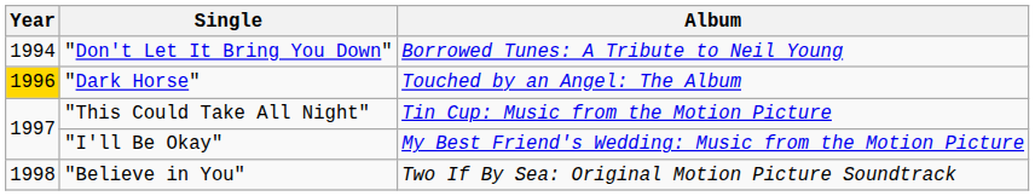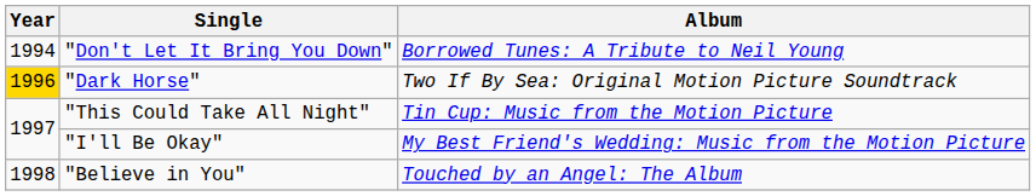 <table class="wikitable">
 <tr>
 <th>Year</th>
 <th>Single</th>
 <th>Album</th>
 </tr>
 <tr>
 <td rowspan=1>1994</td>
 <td>"<a href='#'>Don't Let It Bring You Down</a>"</td>
 <td><em><a href='#'>Borrowed Tunes: A Tribute to Neil Young</a></em> <small></small></td>
 </tr>
 <tr>
 <td rowspan=1 style="background: gold;">1996</td>
 <td>"<a href='#'>Dark Horse</a>"</td>
-<td><em><a href='#'>Touched by an Angel: The Album</a></em> <small></small></td>
+<td><em>Two If By Sea: Original Motion Picture Soundtrack</em></td>
 </tr>
 <tr>
 <td rowspan=2>1997</td>
 <td>"This Could Take All Night"</td>
 <td><em><a href='#'>Tin Cup: Music from the Motion Picture</a></em></td>
 </tr>
 <tr>
 <td>"I'll Be Okay"</td>
 <td><em><a href='#'>My Best Friend's Wedding: Music from the Motion Picture</a></em></td>
 </tr>
 <tr>
 <td rowspan=1>1998</td>
 <td>"Believe in You"</td>
-<td><em>Two If By Sea: Original Motion Picture Soundtrack</em></td>
+<td><em><a href='#'>Touched by an Angel: The Album</a></em> <small></small></td>
 </tr>
 </table>
